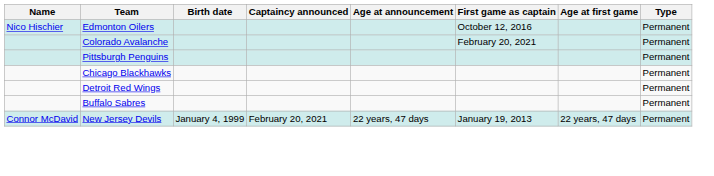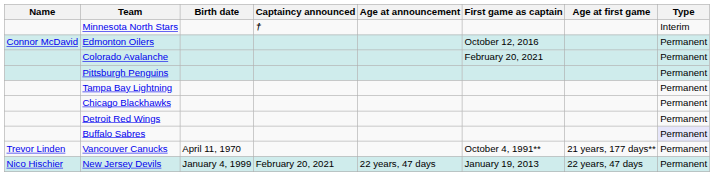 <table class="wikitable sortable">
 <tr>
 <th>Name</th>
 <th>Team</th>
 <th>Birth date</th>
 <th>Captaincy announced</th>
 <th>Age at announcement</th>
 <th>First game as captain</th>
 <th>Age at first game</th>
 <th>Type</th>
 </tr>
+<tr>
+<td></td>
+<td><a href='#'>Minnesota North Stars</a></td>
+<td></td>
+<td><strong><em>†</em></strong></td>
+<td></td>
+<td></td>
+<td></td>
+<td>Interim</td>
+</tr>
 <tr bgcolor="#cfecec">
-<td><a href='#'>Nico Hischier</a></td>
+<td><a href='#'>Connor McDavid</a></td>
 <td><a href='#'>Edmonton Oilers</a></td>
 <td></td>
 <td></td>
 <td></td>
 <td>October 12, 2016</td>
 <td></td>
 <td>Permanent</td>
 </tr>
 <tr bgcolor="#cfecec">
 <td></td>
 <td><a href='#'>Colorado Avalanche</a></td>
 <td></td>
 <td></td>
 <td></td>
 <td>February 20, 2021</td>
 <td></td>
 <td>Permanent</td>
 </tr>
 <tr bgcolor="#cfecec">
 <td></td>
 <td><a href='#'>Pittsburgh Penguins</a></td>
+<td></td>
+<td></td>
+<td></td>
+<td></td>
+<td></td>
+<td>Permanent</td>
+</tr>
+<tr>
+<td></td>
+<td><a href='#'>Tampa Bay Lightning</a></td>
 <td></td>
 <td></td>
 <td></td>
 <td></td>
 <td></td>
 <td>Permanent</td>
 </tr>
 <tr>
 <td></td>
 <td><a href='#'>Chicago Blackhawks</a></td>
 <td></td>
 <td></td>
 <td></td>
 <td></td>
 <td></td>
 <td>Permanent</td>
 </tr>
 <tr>
 <td></td>
 <td><a href='#'>Detroit Red Wings</a></td>
 <td></td>
 <td></td>
 <td></td>
 <td></td>
 <td></td>
 <td>Permanent</td>
 </tr>
 <tr>
 <td></td>
 <td><a href='#'>Buffalo Sabres</a></td>
 <td></td>
 <td></td>
 <td></td>
 <td></td>
 <td></td>
+<td style="background: lavender;">Permanent</td>
+</tr>
+<tr>
+<td><a href='#'>Trevor Linden</a></td>
+<td><a href='#'>Vancouver Canucks</a></td>
+<td>April 11, 1970</td>
+<td></td>
+<td></td>
+<td>October 4, 1991**</td>
+<td>21 years, 177 days**</td>
 <td>Permanent</td>
 </tr>
 <tr bgcolor="#cfecec">
-<td><a href='#'>Connor McDavid</a></td>
+<td><a href='#'>Nico Hischier</a></td>
 <td><a href='#'>New Jersey Devils</a></td>
 <td>January 4, 1999</td>
 <td>February 20, 2021</td>
 <td>22 years, 47 days</td>
 <td>January 19, 2013</td>
 <td>22 years, 47 days</td>
 <td>Permanent</td>
 </tr>
 </table>
